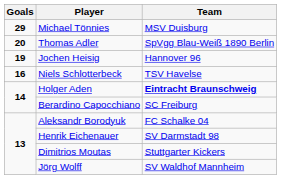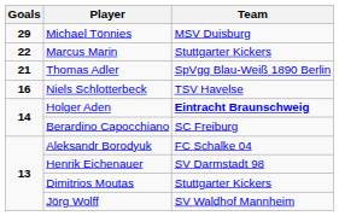 <table class="wikitable">
 <tr>
 <th>Goals</th>
 <th>Player</th>
 <th>Team</th>
 </tr>
 <tr>
 <td rowspan="1" align=center><strong>29</strong></td>
 <td> <a href='#'>Michael Tönnies</a></td>
 <td><a href='#'>MSV Duisburg</a></td>
 </tr>
 <tr>
-<td rowspan="1" align=center><strong>20</strong></td>
+<td rowspan="1" align=center><strong>22</strong></td>
+<td> <a href='#'>Marcus Marin</a></td>
+<td><a href='#'>Stuttgarter Kickers</a></td>
+</tr>
+<tr>
+<td rowspan="1" align=center><strong>21</strong></td>
 <td> <a href='#'>Thomas Adler</a></td>
 <td><a href='#'>SpVgg Blau-Weiß 1890 Berlin</a></td>
-</tr>
-<tr>
-<td rowspan="1" align=center><strong>19</strong></td>
-<td> <a href='#'>Jochen Heisig</a></td>
-<td><a href='#'>Hannover 96</a></td>
 </tr>
 <tr>
 <td rowspan="1" align=center><strong>16</strong></td>
 <td> <a href='#'>Niels Schlotterbeck</a></td>
 <td><a href='#'>TSV Havelse</a></td>
 </tr>
 <tr>
 <td rowspan="2" align=center><strong>14</strong></td>
 <td> <a href='#'>Holger Aden</a></td>
 <td><strong><a href='#'>Eintracht Braunschweig</a></strong></td>
 </tr>
 <tr>
 <td> <a href='#'>Berardino Capocchiano</a></td>
 <td><a href='#'>SC Freiburg</a></td>
 </tr>
 <tr>
 <td rowspan="4" align=center><strong>13</strong></td>
 <td> <a href='#'>Aleksandr Borodyuk</a></td>
 <td><a href='#'>FC Schalke 04</a></td>
 </tr>
 <tr>
 <td> <a href='#'>Henrik Eichenauer</a></td>
 <td><a href='#'>SV Darmstadt 98</a></td>
 </tr>
 <tr>
 <td> <a href='#'>Dimitrios Moutas</a></td>
 <td><a href='#'>Stuttgarter Kickers</a></td>
 </tr>
 <tr>
 <td> <a href='#'>Jörg Wolff</a></td>
 <td><a href='#'>SV Waldhof Mannheim</a></td>
 </tr>
 </table>
